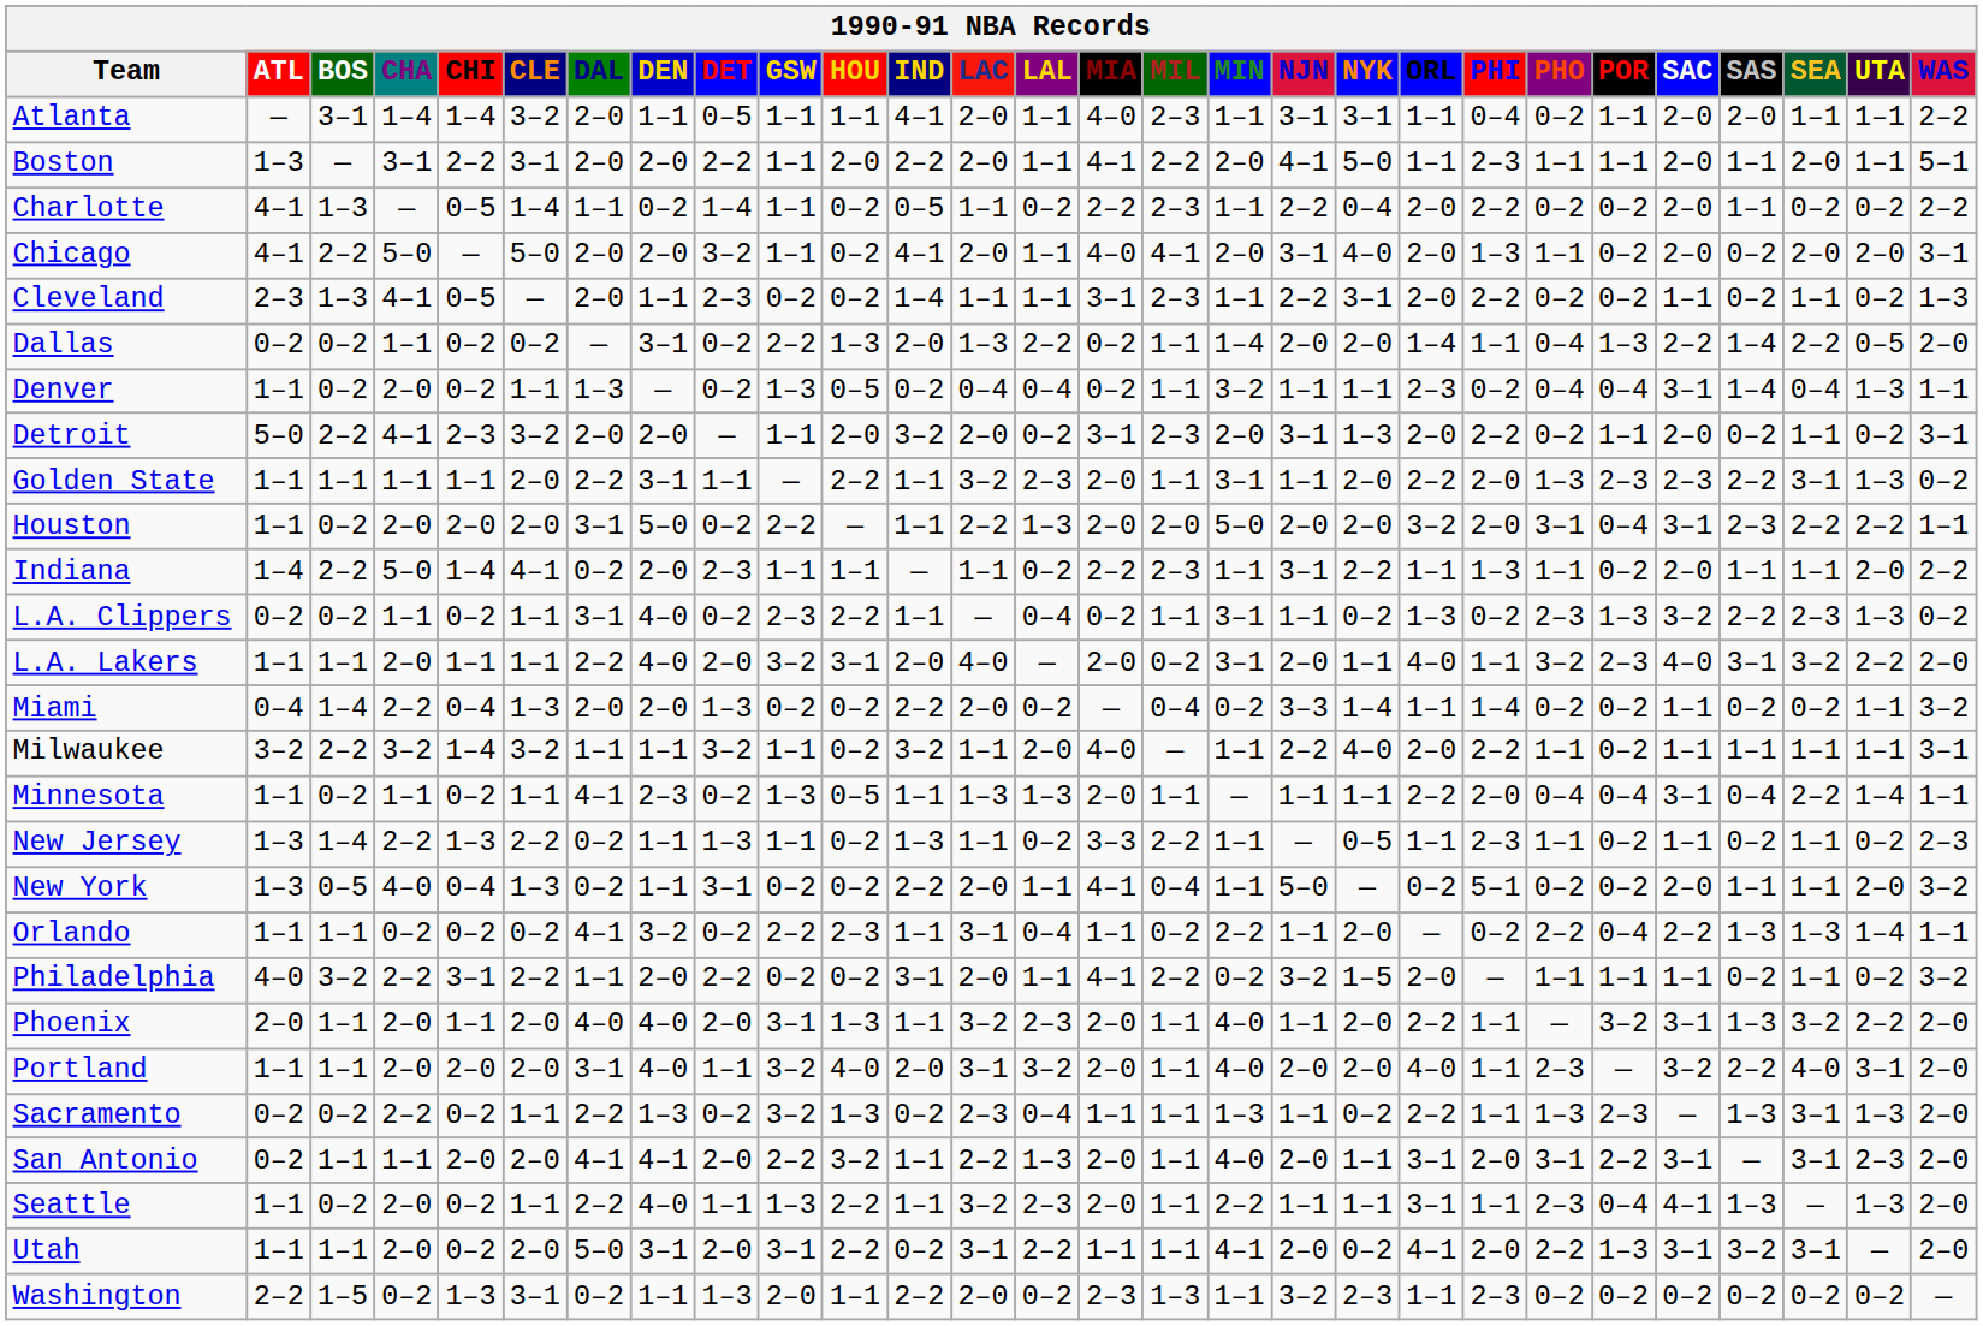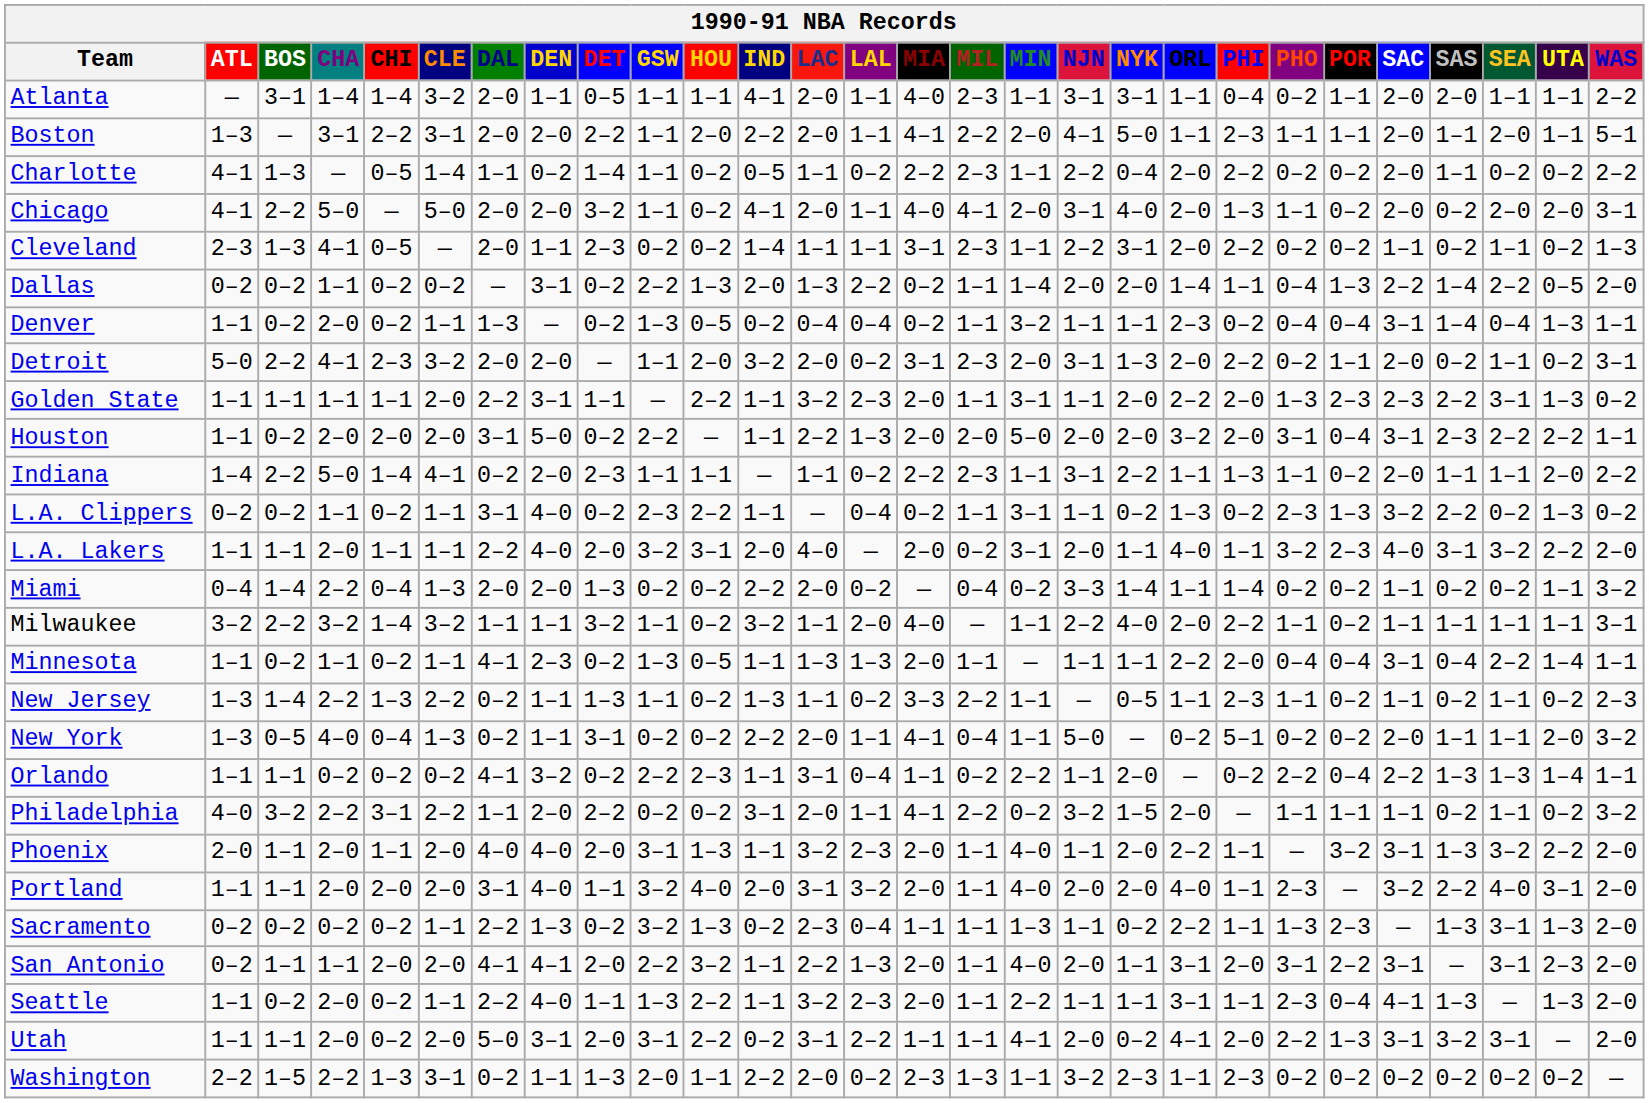 <table class="wikitable" style="font-size:95%; text-align:center;">
 <tr>
 <th colspan=28>1990-91 NBA Records</th>
 </tr>
 <tr>
 <th width=100>Team</th>
 <th style="background:#FF0000;color:#FFFFFF;width=35">ATL</th>
 <th style="background:#006400;color:#FFFFFF;width=35">BOS</th>
 <th style="background:#008080;color:#800080;width=35">CHA</th>
 <th style="background:#FF0000;color:#000000;width=35">CHI</th>
 <th style="background:#000080;color:#FF8C00;width=35">CLE</th>
 <th style="background:#008000;color:#00008B;width=35">DAL</th>
 <th style="background:#0000CD;color:#FFD700;width=35">DEN</th>
 <th style="background:#0000FF;color:#FF0000;width=35">DET</th>
 <th style="background:#0000FF;color:#FFD700;width=35">GSW</th>
 <th style="background:#FF0000;color:#FFD700;width=35">HOU</th>
 <th style="background:#000080;color:#FFD700;width=35">IND</th>
 <th style="background:#F9160D;color:#1A2E8B;width=35">LAC</th>
 <th style="background:#800080;color:#FFD700;width=35">LAL</th>
 <th style="background:#000000;color:#8B0000;width=35">MIA</th>
 <th style="background:#006400;color:#B22222;width=35">MIL</th>
 <th style="background:#0000FF;color:#228B22;width=35">MIN</th>
 <th style="background:#DC143C;color:#0000CD;width=35">NJN</th>
 <th style="background:#0000FF;color:#FF8C00;width=35">NYK</th>
 <th style="background:#0000FF;color:#000000;width=35">ORL</th>
 <th style="background:#FF0000;color:#0000FF;width=35">PHI</th>
 <th style="background:#800080;color:#FF4500;width=35">PHO</th>
 <th style="background:#000000;color:#FF0000;width=35">POR</th>
 <th style="background:#0000FF;color:#FFFFFF;width=35">SAC</th>
 <th style="background:#000000;color:#C0C0C0;width=35">SAS</th>
 <th style="background:#005831;color:#FFC322;width=35">SEA</th>
 <th style="background:#36004A;color:#FFFF00;width=35">UTA</th>
 <th style="background:#DC143C;color:#0000CD;width=35">WAS</th>
 </tr>
 <tr>
 <td style="text-align:left;"><a href='#'>Atlanta</a></td>
 <td>—</td>
 <td>3–1</td>
 <td>1–4</td>
 <td>1–4</td>
 <td>3–2</td>
 <td>2–0</td>
 <td>1–1</td>
 <td>0–5</td>
 <td>1–1</td>
 <td>1–1</td>
 <td>4–1</td>
 <td>2–0</td>
 <td>1–1</td>
 <td>4–0</td>
 <td>2–3</td>
 <td>1–1</td>
 <td>3–1</td>
 <td>3–1</td>
 <td>1–1</td>
 <td>0–4</td>
 <td>0–2</td>
 <td>1–1</td>
 <td>2–0</td>
 <td>2–0</td>
 <td>1–1</td>
 <td>1–1</td>
 <td>2–2</td>
 </tr>
 <tr>
 <td style="text-align:left;"><a href='#'>Boston</a></td>
 <td>1–3</td>
 <td>—</td>
 <td>3–1</td>
 <td>2–2</td>
 <td>3–1</td>
 <td>2–0</td>
 <td>2–0</td>
 <td>2–2</td>
 <td>1–1</td>
 <td>2–0</td>
 <td>2–2</td>
 <td>2–0</td>
 <td>1–1</td>
 <td>4–1</td>
 <td>2–2</td>
 <td>2–0</td>
 <td>4–1</td>
 <td>5–0</td>
 <td>1–1</td>
 <td>2–3</td>
 <td>1–1</td>
 <td>1–1</td>
 <td>2–0</td>
 <td>1–1</td>
 <td>2–0</td>
 <td>1–1</td>
 <td>5–1</td>
 </tr>
 <tr>
 <td style="text-align:left;"><a href='#'>Charlotte</a></td>
 <td>4–1</td>
 <td>1–3</td>
 <td>—</td>
 <td>0–5</td>
 <td>1–4</td>
 <td>1–1</td>
 <td>0–2</td>
 <td>1–4</td>
 <td>1–1</td>
 <td>0–2</td>
 <td>0–5</td>
 <td>1–1</td>
 <td>0–2</td>
 <td>2–2</td>
 <td>2–3</td>
 <td>1–1</td>
 <td>2–2</td>
 <td>0–4</td>
 <td>2–0</td>
 <td>2–2</td>
 <td>0–2</td>
 <td>0–2</td>
 <td>2–0</td>
 <td>1–1</td>
 <td>0–2</td>
 <td>0–2</td>
 <td>2–2</td>
 </tr>
 <tr>
 <td style="text-align:left;"><a href='#'>Chicago</a></td>
 <td>4–1</td>
 <td>2–2</td>
 <td>5–0</td>
 <td>—</td>
 <td>5–0</td>
 <td>2–0</td>
 <td>2–0</td>
 <td>3–2</td>
 <td>1–1</td>
 <td>0–2</td>
 <td>4–1</td>
 <td>2–0</td>
 <td>1–1</td>
 <td>4–0</td>
 <td>4–1</td>
 <td>2–0</td>
 <td>3–1</td>
 <td>4–0</td>
 <td>2–0</td>
 <td>1–3</td>
 <td>1–1</td>
 <td>0–2</td>
 <td>2–0</td>
 <td>0–2</td>
 <td>2–0</td>
 <td>2–0</td>
 <td>3–1</td>
 </tr>
 <tr>
 <td style="text-align:left;"><a href='#'>Cleveland</a></td>
 <td>2–3</td>
 <td>1–3</td>
 <td>4–1</td>
 <td>0–5</td>
 <td>—</td>
 <td>2–0</td>
 <td>1–1</td>
 <td>2–3</td>
 <td>0–2</td>
 <td>0–2</td>
 <td>1–4</td>
 <td>1–1</td>
 <td>1–1</td>
 <td>3–1</td>
 <td>2–3</td>
 <td>1–1</td>
 <td>2–2</td>
 <td>3–1</td>
 <td>2–0</td>
 <td>2–2</td>
 <td>0–2</td>
 <td>0–2</td>
 <td>1–1</td>
 <td>0–2</td>
 <td>1–1</td>
 <td>0–2</td>
 <td>1–3</td>
 </tr>
 <tr>
 <td style="text-align:left;"><a href='#'>Dallas</a></td>
 <td>0–2</td>
 <td>0–2</td>
 <td>1–1</td>
 <td>0–2</td>
 <td>0–2</td>
 <td>—</td>
 <td>3–1</td>
 <td>0–2</td>
 <td>2–2</td>
 <td>1–3</td>
 <td>2–0</td>
 <td>1–3</td>
 <td>2–2</td>
 <td>0–2</td>
 <td>1–1</td>
 <td>1–4</td>
 <td>2–0</td>
 <td>2–0</td>
 <td>1–4</td>
 <td>1–1</td>
 <td>0–4</td>
 <td>1–3</td>
 <td>2–2</td>
 <td>1–4</td>
 <td>2–2</td>
 <td>0–5</td>
 <td>2–0</td>
 </tr>
 <tr>
 <td style="text-align:left;"><a href='#'>Denver</a></td>
 <td>1–1</td>
 <td>0–2</td>
 <td>2–0</td>
 <td>0–2</td>
 <td>1–1</td>
 <td>1–3</td>
 <td>—</td>
 <td>0–2</td>
 <td>1–3</td>
 <td>0–5</td>
 <td>0–2</td>
 <td>0–4</td>
 <td>0–4</td>
 <td>0–2</td>
 <td>1–1</td>
 <td>3–2</td>
 <td>1–1</td>
 <td>1–1</td>
 <td>2–3</td>
 <td>0–2</td>
 <td>0–4</td>
 <td>0–4</td>
 <td>3–1</td>
 <td>1–4</td>
 <td>0–4</td>
 <td>1–3</td>
 <td>1–1</td>
 </tr>
 <tr>
 <td style="text-align:left;"><a href='#'>Detroit</a></td>
 <td>5–0</td>
 <td>2–2</td>
 <td>4–1</td>
 <td>2–3</td>
 <td>3–2</td>
 <td>2–0</td>
 <td>2–0</td>
 <td>—</td>
 <td>1–1</td>
 <td>2–0</td>
 <td>3–2</td>
 <td>2–0</td>
 <td>0–2</td>
 <td>3–1</td>
 <td>2–3</td>
 <td>2–0</td>
 <td>3–1</td>
 <td>1–3</td>
 <td>2–0</td>
 <td>2–2</td>
 <td>0–2</td>
 <td>1–1</td>
 <td>2–0</td>
 <td>0–2</td>
 <td>1–1</td>
 <td>0–2</td>
 <td>3–1</td>
 </tr>
 <tr>
 <td style="text-align:left;"><a href='#'>Golden State</a></td>
 <td>1–1</td>
 <td>1–1</td>
 <td>1–1</td>
 <td>1–1</td>
 <td>2–0</td>
 <td>2–2</td>
 <td>3–1</td>
 <td>1–1</td>
 <td>—</td>
 <td>2–2</td>
 <td>1–1</td>
 <td>3–2</td>
 <td>2–3</td>
 <td>2–0</td>
 <td>1–1</td>
 <td>3–1</td>
 <td>1–1</td>
 <td>2–0</td>
 <td>2–2</td>
 <td>2–0</td>
 <td>1–3</td>
 <td>2–3</td>
 <td>2–3</td>
 <td>2–2</td>
 <td>3–1</td>
 <td>1–3</td>
 <td>0–2</td>
 </tr>
 <tr>
 <td style="text-align:left;"><a href='#'>Houston</a></td>
 <td>1–1</td>
 <td>0–2</td>
 <td>2–0</td>
 <td>2–0</td>
 <td>2–0</td>
 <td>3–1</td>
 <td>5–0</td>
 <td>0–2</td>
 <td>2–2</td>
 <td>—</td>
 <td>1–1</td>
 <td>2–2</td>
 <td>1–3</td>
 <td>2–0</td>
 <td>2–0</td>
 <td>5–0</td>
 <td>2–0</td>
 <td>2–0</td>
 <td>3–2</td>
 <td>2–0</td>
 <td>3–1</td>
 <td>0–4</td>
 <td>3–1</td>
 <td>2–3</td>
 <td>2–2</td>
 <td>2–2</td>
 <td>1–1</td>
 </tr>
 <tr>
 <td style="text-align:left;"><a href='#'>Indiana</a></td>
 <td>1–4</td>
 <td>2–2</td>
 <td>5–0</td>
 <td>1–4</td>
 <td>4–1</td>
 <td>0–2</td>
 <td>2–0</td>
 <td>2–3</td>
 <td>1–1</td>
 <td>1–1</td>
 <td>—</td>
 <td>1–1</td>
 <td>0–2</td>
 <td>2–2</td>
 <td>2–3</td>
 <td>1–1</td>
 <td>3–1</td>
 <td>2–2</td>
 <td>1–1</td>
 <td>1–3</td>
 <td>1–1</td>
 <td>0–2</td>
 <td>2–0</td>
 <td>1–1</td>
 <td>1–1</td>
 <td>2–0</td>
 <td>2–2</td>
 </tr>
 <tr>
 <td style="text-align:left;"><a href='#'>L.A. Clippers</a></td>
 <td>0–2</td>
 <td>0–2</td>
 <td>1–1</td>
 <td>0–2</td>
 <td>1–1</td>
 <td>3–1</td>
 <td>4–0</td>
 <td>0–2</td>
 <td>2–3</td>
 <td>2–2</td>
 <td>1–1</td>
 <td>—</td>
 <td>0–4</td>
 <td>0–2</td>
 <td>1–1</td>
 <td>3–1</td>
 <td>1–1</td>
 <td>0–2</td>
 <td>1–3</td>
 <td>0–2</td>
 <td>2–3</td>
 <td>1–3</td>
 <td>3–2</td>
 <td>2–2</td>
-<td>2–3</td>
+<td>0–2</td>
 <td>1–3</td>
 <td>0–2</td>
 </tr>
 <tr>
 <td style="text-align:left;"><a href='#'>L.A. Lakers</a></td>
 <td>1–1</td>
 <td>1–1</td>
 <td>2–0</td>
 <td>1–1</td>
 <td>1–1</td>
 <td>2–2</td>
 <td>4–0</td>
 <td>2–0</td>
 <td>3–2</td>
 <td>3–1</td>
 <td>2–0</td>
 <td>4–0</td>
 <td>—</td>
 <td>2–0</td>
 <td>0–2</td>
 <td>3–1</td>
 <td>2–0</td>
 <td>1–1</td>
 <td>4–0</td>
 <td>1–1</td>
 <td>3–2</td>
 <td>2–3</td>
 <td>4–0</td>
 <td>3–1</td>
 <td>3–2</td>
 <td>2–2</td>
 <td>2–0</td>
 </tr>
 <tr>
 <td style="text-align:left;"><a href='#'>Miami</a></td>
 <td>0–4</td>
 <td>1–4</td>
 <td>2–2</td>
 <td>0–4</td>
 <td>1–3</td>
 <td>2–0</td>
 <td>2–0</td>
 <td>1–3</td>
 <td>0–2</td>
 <td>0–2</td>
 <td>2–2</td>
 <td>2–0</td>
 <td>0–2</td>
 <td>—</td>
 <td>0–4</td>
 <td>0–2</td>
 <td>3–3</td>
 <td>1–4</td>
 <td>1–1</td>
 <td>1–4</td>
 <td>0–2</td>
 <td>0–2</td>
 <td>1–1</td>
 <td>0–2</td>
 <td>0–2</td>
 <td>1–1</td>
 <td>3–2</td>
 </tr>
 <tr>
 <td style="text-align:left;">Milwaukee</td>
 <td>3–2</td>
 <td>2–2</td>
 <td>3–2</td>
 <td>1–4</td>
 <td>3–2</td>
 <td>1–1</td>
 <td>1–1</td>
 <td>3–2</td>
 <td>1–1</td>
 <td>0–2</td>
 <td>3–2</td>
 <td>1–1</td>
 <td>2–0</td>
 <td>4–0</td>
 <td>—</td>
 <td>1–1</td>
 <td>2–2</td>
 <td>4–0</td>
 <td>2–0</td>
 <td>2–2</td>
 <td>1–1</td>
 <td>0–2</td>
 <td>1–1</td>
 <td>1–1</td>
 <td>1–1</td>
 <td>1–1</td>
 <td>3–1</td>
 </tr>
 <tr>
 <td style="text-align:left;"><a href='#'>Minnesota</a></td>
 <td>1–1</td>
 <td>0–2</td>
 <td>1–1</td>
 <td>0–2</td>
 <td>1–1</td>
 <td>4–1</td>
 <td>2–3</td>
 <td>0–2</td>
 <td>1–3</td>
 <td>0–5</td>
 <td>1–1</td>
 <td>1–3</td>
 <td>1–3</td>
 <td>2–0</td>
 <td>1–1</td>
 <td>—</td>
 <td>1–1</td>
 <td>1–1</td>
 <td>2–2</td>
 <td>2–0</td>
 <td>0–4</td>
 <td>0–4</td>
 <td>3–1</td>
 <td>0–4</td>
 <td>2–2</td>
 <td>1–4</td>
 <td>1–1</td>
 </tr>
 <tr>
 <td style="text-align:left;"><a href='#'>New Jersey</a></td>
 <td>1–3</td>
 <td>1–4</td>
 <td>2–2</td>
 <td>1–3</td>
 <td>2–2</td>
 <td>0–2</td>
 <td>1–1</td>
 <td>1–3</td>
 <td>1–1</td>
 <td>0–2</td>
 <td>1–3</td>
 <td>1–1</td>
 <td>0–2</td>
 <td>3–3</td>
 <td>2–2</td>
 <td>1–1</td>
 <td>—</td>
 <td>0–5</td>
 <td>1–1</td>
 <td>2–3</td>
 <td>1–1</td>
 <td>0–2</td>
 <td>1–1</td>
 <td>0–2</td>
 <td>1–1</td>
 <td>0–2</td>
 <td>2–3</td>
 </tr>
 <tr>
 <td style="text-align:left;"><a href='#'>New York</a></td>
 <td>1–3</td>
 <td>0–5</td>
 <td>4–0</td>
 <td>0–4</td>
 <td>1–3</td>
 <td>0–2</td>
 <td>1–1</td>
 <td>3–1</td>
 <td>0–2</td>
 <td>0–2</td>
 <td>2–2</td>
 <td>2–0</td>
 <td>1–1</td>
 <td>4–1</td>
 <td>0–4</td>
 <td>1–1</td>
 <td>5–0</td>
 <td>—</td>
 <td>0–2</td>
 <td>5–1</td>
 <td>0–2</td>
 <td>0–2</td>
 <td>2–0</td>
 <td>1–1</td>
 <td>1–1</td>
 <td>2–0</td>
 <td>3–2</td>
 </tr>
 <tr>
 <td style="text-align:left;"><a href='#'>Orlando</a></td>
 <td>1–1</td>
 <td>1–1</td>
 <td>0–2</td>
 <td>0–2</td>
 <td>0–2</td>
 <td>4–1</td>
 <td>3–2</td>
 <td>0–2</td>
 <td>2–2</td>
 <td>2–3</td>
 <td>1–1</td>
 <td>3–1</td>
 <td>0–4</td>
 <td>1–1</td>
 <td>0–2</td>
 <td>2–2</td>
 <td>1–1</td>
 <td>2–0</td>
 <td>—</td>
 <td>0–2</td>
 <td>2–2</td>
 <td>0–4</td>
 <td>2–2</td>
 <td>1–3</td>
 <td>1–3</td>
 <td>1–4</td>
 <td>1–1</td>
 </tr>
 <tr>
 <td style="text-align:left;"><a href='#'>Philadelphia</a></td>
 <td>4–0</td>
 <td>3–2</td>
 <td>2–2</td>
 <td>3–1</td>
 <td>2–2</td>
 <td>1–1</td>
 <td>2–0</td>
 <td>2–2</td>
 <td>0–2</td>
 <td>0–2</td>
 <td>3–1</td>
 <td>2–0</td>
 <td>1–1</td>
 <td>4–1</td>
 <td>2–2</td>
 <td>0–2</td>
 <td>3–2</td>
 <td>1–5</td>
 <td>2–0</td>
 <td>—</td>
 <td>1–1</td>
 <td>1–1</td>
 <td>1–1</td>
 <td>0–2</td>
 <td>1–1</td>
 <td>0–2</td>
 <td>3–2</td>
 </tr>
 <tr>
 <td style="text-align:left;"><a href='#'>Phoenix</a></td>
 <td>2–0</td>
 <td>1–1</td>
 <td>2–0</td>
 <td>1–1</td>
 <td>2–0</td>
 <td>4–0</td>
 <td>4–0</td>
 <td>2–0</td>
 <td>3–1</td>
 <td>1–3</td>
 <td>1–1</td>
 <td>3–2</td>
 <td>2–3</td>
 <td>2–0</td>
 <td>1–1</td>
 <td>4–0</td>
 <td>1–1</td>
 <td>2–0</td>
 <td>2–2</td>
 <td>1–1</td>
 <td>—</td>
 <td>3–2</td>
 <td>3–1</td>
 <td>1–3</td>
 <td>3–2</td>
 <td>2–2</td>
 <td>2–0</td>
 </tr>
 <tr>
 <td style="text-align:left;"><a href='#'>Portland</a></td>
 <td>1–1</td>
 <td>1–1</td>
 <td>2–0</td>
 <td>2–0</td>
 <td>2–0</td>
 <td>3–1</td>
 <td>4–0</td>
 <td>1–1</td>
 <td>3–2</td>
 <td>4–0</td>
 <td>2–0</td>
 <td>3–1</td>
 <td>3–2</td>
 <td>2–0</td>
 <td>1–1</td>
 <td>4–0</td>
 <td>2–0</td>
 <td>2–0</td>
 <td>4–0</td>
 <td>1–1</td>
 <td>2–3</td>
 <td>—</td>
 <td>3–2</td>
 <td>2–2</td>
 <td>4–0</td>
 <td>3–1</td>
 <td>2–0</td>
 </tr>
 <tr>
 <td style="text-align:left;"><a href='#'>Sacramento</a></td>
 <td>0–2</td>
 <td>0–2</td>
-<td>2–2</td>
+<td>0–2</td>
 <td>0–2</td>
 <td>1–1</td>
 <td>2–2</td>
 <td>1–3</td>
 <td>0–2</td>
 <td>3–2</td>
 <td>1–3</td>
 <td>0–2</td>
 <td>2–3</td>
 <td>0–4</td>
 <td>1–1</td>
 <td>1–1</td>
 <td>1–3</td>
 <td>1–1</td>
 <td>0–2</td>
 <td>2–2</td>
 <td>1–1</td>
 <td>1–3</td>
 <td>2–3</td>
 <td>—</td>
 <td>1–3</td>
 <td>3–1</td>
 <td>1–3</td>
 <td>2–0</td>
 </tr>
 <tr>
 <td style="text-align:left;"><a href='#'>San Antonio</a></td>
 <td>0–2</td>
 <td>1–1</td>
 <td>1–1</td>
 <td>2–0</td>
 <td>2–0</td>
 <td>4–1</td>
 <td>4–1</td>
 <td>2–0</td>
 <td>2–2</td>
 <td>3–2</td>
 <td>1–1</td>
 <td>2–2</td>
 <td>1–3</td>
 <td>2–0</td>
 <td>1–1</td>
 <td>4–0</td>
 <td>2–0</td>
 <td>1–1</td>
 <td>3–1</td>
 <td>2–0</td>
 <td>3–1</td>
 <td>2–2</td>
 <td>3–1</td>
 <td>—</td>
 <td>3–1</td>
 <td>2–3</td>
 <td>2–0</td>
 </tr>
 <tr>
 <td style="text-align:left;"><a href='#'>Seattle</a></td>
 <td>1–1</td>
 <td>0–2</td>
 <td>2–0</td>
 <td>0–2</td>
 <td>1–1</td>
 <td>2–2</td>
 <td>4–0</td>
 <td>1–1</td>
 <td>1–3</td>
 <td>2–2</td>
 <td>1–1</td>
 <td>3–2</td>
 <td>2–3</td>
 <td>2–0</td>
 <td>1–1</td>
 <td>2–2</td>
 <td>1–1</td>
 <td>1–1</td>
 <td>3–1</td>
 <td>1–1</td>
 <td>2–3</td>
 <td>0–4</td>
 <td>4–1</td>
 <td>1–3</td>
 <td>—</td>
 <td>1–3</td>
 <td>2–0</td>
 </tr>
 <tr>
 <td style="text-align:left;"><a href='#'>Utah</a></td>
 <td>1–1</td>
 <td>1–1</td>
 <td>2–0</td>
 <td>0–2</td>
 <td>2–0</td>
 <td>5–0</td>
 <td>3–1</td>
 <td>2–0</td>
 <td>3–1</td>
 <td>2–2</td>
 <td>0–2</td>
 <td>3–1</td>
 <td>2–2</td>
 <td>1–1</td>
 <td>1–1</td>
 <td>4–1</td>
 <td>2–0</td>
 <td>0–2</td>
 <td>4–1</td>
 <td>2–0</td>
 <td>2–2</td>
 <td>1–3</td>
 <td>3–1</td>
 <td>3–2</td>
 <td>3–1</td>
 <td>—</td>
 <td>2–0</td>
 </tr>
 <tr>
 <td style="text-align:left;"><a href='#'>Washington</a></td>
 <td>2–2</td>
 <td>1–5</td>
-<td>0–2</td>
+<td>2–2</td>
 <td>1–3</td>
 <td>3–1</td>
 <td>0–2</td>
 <td>1–1</td>
 <td>1–3</td>
 <td>2–0</td>
 <td>1–1</td>
 <td>2–2</td>
 <td>2–0</td>
 <td>0–2</td>
 <td>2–3</td>
 <td>1–3</td>
 <td>1–1</td>
 <td>3–2</td>
 <td>2–3</td>
 <td>1–1</td>
 <td>2–3</td>
 <td>0–2</td>
 <td>0–2</td>
 <td>0–2</td>
 <td>0–2</td>
 <td>0–2</td>
 <td>0–2</td>
 <td>—</td>
 </tr>
 </table>
